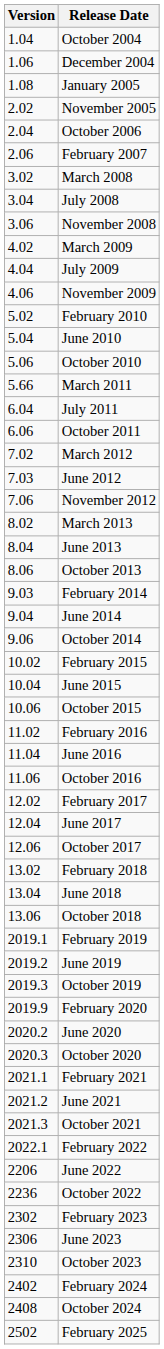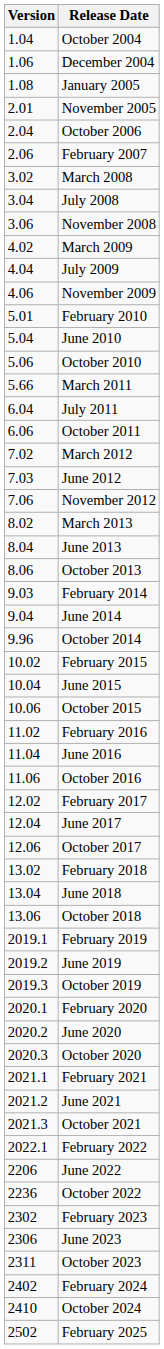 <table class="wikitable">
 <tr>
 <th>Version</th>
 <th>Release Date</th>
 </tr>
 <tr>
 <td>1.04</td>
 <td>October 2004</td>
 </tr>
 <tr>
 <td>1.06</td>
 <td>December 2004</td>
 </tr>
 <tr>
 <td>1.08</td>
 <td>January 2005</td>
 </tr>
 <tr>
-<td>2.02</td>
+<td>2.01</td>
 <td>November 2005</td>
 </tr>
 <tr>
 <td>2.04</td>
 <td>October 2006</td>
 </tr>
 <tr>
 <td>2.06</td>
 <td>February 2007</td>
 </tr>
 <tr>
 <td>3.02</td>
 <td>March 2008</td>
 </tr>
 <tr>
 <td>3.04</td>
 <td>July 2008</td>
 </tr>
 <tr>
 <td>3.06</td>
 <td>November 2008</td>
 </tr>
 <tr>
 <td>4.02</td>
 <td>March 2009</td>
 </tr>
 <tr>
 <td>4.04</td>
 <td>July 2009</td>
 </tr>
 <tr>
 <td>4.06</td>
 <td>November 2009</td>
 </tr>
 <tr>
-<td>5.02</td>
+<td>5.01</td>
 <td>February 2010</td>
 </tr>
 <tr>
 <td>5.04</td>
 <td>June 2010</td>
 </tr>
 <tr>
 <td>5.06</td>
 <td>October 2010</td>
 </tr>
 <tr>
 <td>5.66</td>
 <td>March 2011</td>
 </tr>
 <tr>
 <td>6.04</td>
 <td>July 2011</td>
 </tr>
 <tr>
 <td>6.06</td>
 <td>October 2011</td>
 </tr>
 <tr>
 <td>7.02</td>
 <td>March 2012</td>
 </tr>
 <tr>
 <td>7.03</td>
 <td>June 2012</td>
 </tr>
 <tr>
 <td>7.06</td>
 <td>November 2012</td>
 </tr>
 <tr>
 <td>8.02</td>
 <td>March 2013</td>
 </tr>
 <tr>
 <td>8.04</td>
 <td>June 2013</td>
 </tr>
 <tr>
 <td>8.06</td>
 <td>October 2013</td>
 </tr>
 <tr>
 <td>9.03</td>
 <td>February 2014</td>
 </tr>
 <tr>
 <td>9.04</td>
 <td>June 2014</td>
 </tr>
 <tr>
-<td>9.06</td>
+<td>9.96</td>
 <td>October 2014</td>
 </tr>
 <tr>
 <td>10.02</td>
 <td>February 2015</td>
 </tr>
 <tr>
 <td>10.04</td>
 <td>June 2015</td>
 </tr>
 <tr>
 <td>10.06</td>
 <td>October 2015</td>
 </tr>
 <tr>
 <td>11.02</td>
 <td>February 2016</td>
 </tr>
 <tr>
 <td>11.04</td>
 <td>June 2016</td>
 </tr>
 <tr>
 <td>11.06</td>
 <td>October 2016</td>
 </tr>
 <tr>
 <td>12.02</td>
 <td>February 2017</td>
 </tr>
 <tr>
 <td>12.04</td>
 <td>June 2017</td>
 </tr>
 <tr>
 <td>12.06</td>
 <td>October 2017</td>
 </tr>
 <tr>
 <td>13.02</td>
 <td>February 2018</td>
 </tr>
 <tr>
 <td>13.04</td>
 <td>June 2018</td>
 </tr>
 <tr>
 <td>13.06</td>
 <td>October 2018</td>
 </tr>
 <tr>
 <td>2019.1</td>
 <td>February 2019</td>
 </tr>
 <tr>
 <td>2019.2</td>
 <td>June 2019</td>
 </tr>
 <tr>
 <td>2019.3</td>
 <td>October 2019</td>
 </tr>
 <tr>
-<td>2019.9</td>
+<td>2020.1</td>
 <td>February 2020</td>
 </tr>
 <tr>
 <td>2020.2</td>
 <td>June 2020</td>
 </tr>
 <tr>
 <td>2020.3</td>
 <td>October 2020</td>
 </tr>
 <tr>
 <td>2021.1</td>
 <td>February 2021</td>
 </tr>
 <tr>
 <td>2021.2</td>
 <td>June 2021</td>
 </tr>
 <tr>
 <td>2021.3</td>
 <td>October 2021</td>
 </tr>
 <tr>
 <td>2022.1</td>
 <td>February 2022</td>
 </tr>
 <tr>
 <td>2206</td>
 <td>June 2022</td>
 </tr>
 <tr>
 <td>2236</td>
 <td>October 2022</td>
 </tr>
 <tr>
 <td>2302</td>
 <td>February 2023</td>
 </tr>
 <tr>
 <td>2306</td>
 <td>June 2023</td>
 </tr>
 <tr>
-<td>2310</td>
+<td>2311</td>
 <td>October 2023</td>
 </tr>
 <tr>
 <td>2402</td>
 <td>February 2024</td>
 </tr>
 <tr>
-<td>2408</td>
+<td>2410</td>
 <td>October 2024</td>
 </tr>
 <tr>
 <td>2502</td>
 <td>February 2025</td>
 </tr>
 </table>
